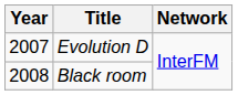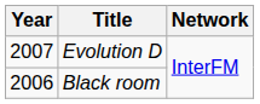 <table class="wikitable">
 <tr>
 <th>Year</th>
 <th>Title</th>
 <th>Network</th>
 </tr>
 <tr>
 <td>2007</td>
 <td><em>Evolution D</em></td>
 <td rowspan="2"><a href='#'>InterFM</a></td>
 </tr>
 <tr>
-<td>2008</td>
+<td>2006</td>
 <td><em>Black room</em></td>
 </tr>
 </table>
